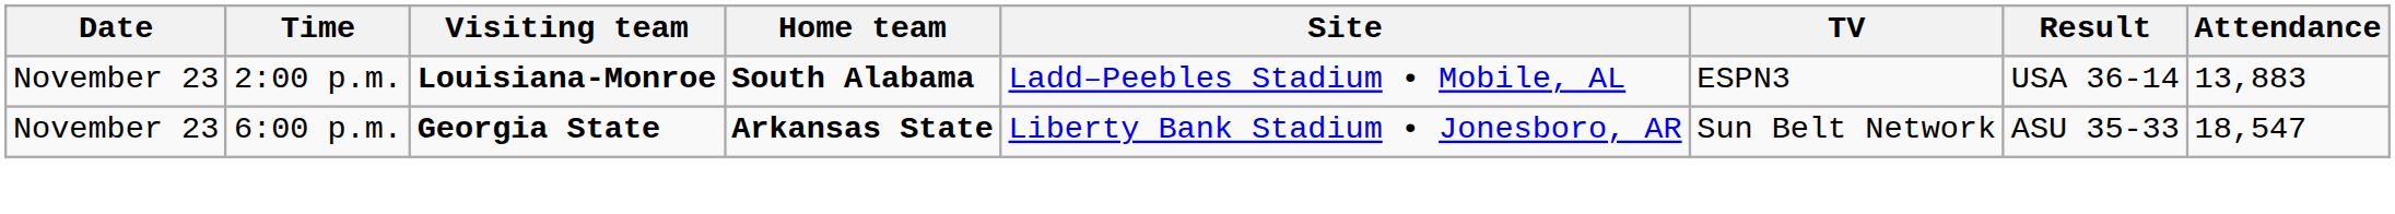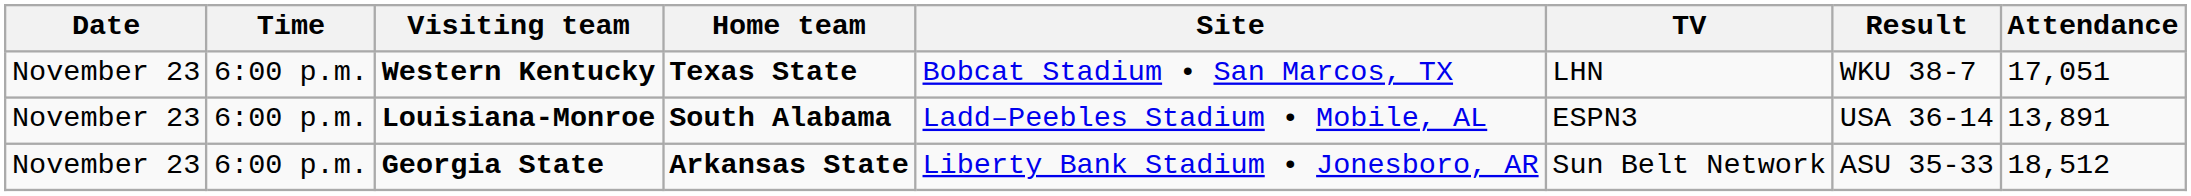 <table class="wikitable" style="font-size:95%;">
 <tr>
 <th>Date</th>
 <th>Time</th>
 <th>Visiting team</th>
 <th>Home team</th>
 <th>Site</th>
 <th>TV</th>
 <th>Result</th>
 <th>Attendance</th>
 </tr>
 <tr>
 <td>November 23</td>
-<td>2:00 p.m.</td>
+<td>6:00 p.m.</td>
+<td><strong>Western Kentucky</strong></td>
+<td><strong>Texas State</strong></td>
+<td><a href='#'>Bobcat Stadium</a> • <a href='#'>San Marcos, TX</a></td>
+<td>LHN</td>
+<td>WKU 38-7</td>
+<td>17,051</td>
+</tr>
+<tr>
+<td>November 23</td>
+<td>6:00 p.m.</td>
 <td><strong>Louisiana-Monroe</strong></td>
 <td><strong>South Alabama</strong></td>
 <td><a href='#'>Ladd–Peebles Stadium</a> • <a href='#'>Mobile, AL</a></td>
 <td>ESPN3</td>
 <td>USA 36-14</td>
-<td>13,883</td>
+<td>13,891</td>
 </tr>
 <tr>
 <td>November 23</td>
 <td>6:00 p.m.</td>
 <td><strong>Georgia State</strong></td>
 <td><strong>Arkansas State</strong></td>
 <td><a href='#'>Liberty Bank Stadium</a> • <a href='#'>Jonesboro, AR</a></td>
 <td>Sun Belt Network</td>
 <td>ASU 35-33</td>
-<td>18,547</td>
+<td>18,512</td>
 </tr>
 </table>
